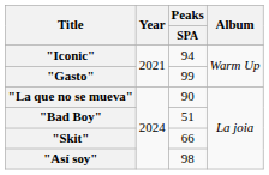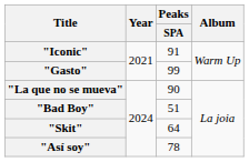 <table class="wikitable plainrowheaders" style="text-align:center">
 <tr>
 <th scope="col" rowspan="2">Title</th>
 <th scope="col" rowspan="2">Year</th>
 <th scope="col">Peaks</th>
 <th scope="col" rowspan="2">Album</th>
 </tr>
 <tr>
 <th scope="col" style="width:2.5em;font-size:90%">SPA<br></th>
 </tr>
 <tr>
 <th scope="row">"Iconic"</th>
 <td rowspan="2">2021</td>
-<td>94</td>
+<td>91</td>
 <td rowspan="2"><em>Warm Up</em></td>
 </tr>
 <tr>
 <th scope="row">"Gasto"</th>
 <td>99</td>
 </tr>
 <tr>
 <th scope="row">"La que no se mueva"<br></th>
 <td rowspan="4">2024</td>
 <td>90</td>
 <td rowspan="4"><em>La joia</em></td>
 </tr>
 <tr>
 <th scope="row">"Bad Boy"<br></th>
 <td>51</td>
 </tr>
 <tr>
 <th scope="row">"Skit"</th>
-<td>66</td>
+<td>64</td>
 </tr>
 <tr>
 <th scope="row">"Así soy"<br></th>
-<td>98</td>
+<td>78</td>
 </tr>
 </table>
